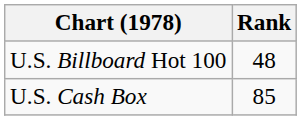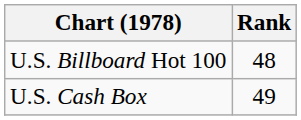 <table class="wikitable">
 <tr>
 <th align="left">Chart (1978)</th>
 <th style="text-align:center;">Rank</th>
 </tr>
 <tr>
 <td>U.S. <em>Billboard</em> Hot 100</td>
 <td style="text-align:center;">48</td>
 </tr>
 <tr>
 <td>U.S. <em>Cash Box</em></td>
-<td style="text-align:center;">85</td>
+<td style="text-align:center;">49</td>
 </tr>
 </table>
